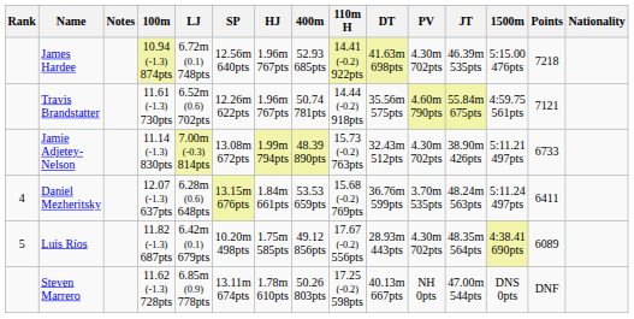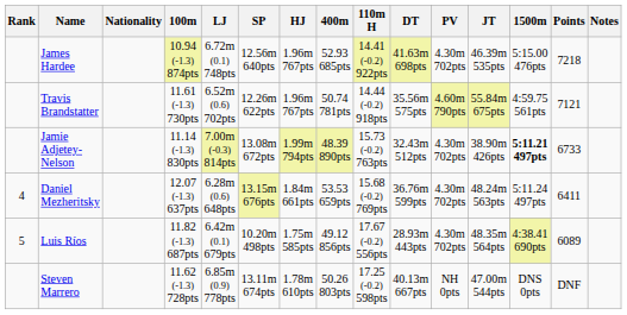 <table class="wikitable sortable" style="text-align:center">
 <tr>
 <th>Rank</th>
 <th>Name</th>
-<th>Notes</th>
+<th>Nationality</th>
 <th>100m</th>
 <th>LJ</th>
 <th>SP</th>
 <th>HJ</th>
 <th>400m</th>
 <th>110m H</th>
 <th>DT</th>
 <th>PV</th>
 <th>JT</th>
 <th>1500m</th>
 <th>Points</th>
-<th>Nationality</th>
+<th>Notes</th>
 </tr>
 <tr>
 <td align=center></td>
 <td align=left><a href='#'>James Hardee</a></td>
-<td></td>
+<td align=left></td>
 <td bgcolor=#F2F5A9>10.94 <small>(-1.3)</small><br> 874pts</td>
 <td>6.72m <small>(0.1)</small><br> 748pts</td>
 <td>12.56m<br> 640pts</td>
 <td>1.96m<br> 767pts</td>
 <td>52.93<br> 685pts</td>
 <td bgcolor=#F2F5A9>14.41 <small>(-0.2)</small><br> 922pts</td>
 <td bgcolor=#F2F5A9>41.63m<br> 698pts</td>
 <td>4.30m<br> 702pts</td>
 <td>46.39m<br> 535pts</td>
 <td>5:15.00<br> 476pts</td>
 <td>7218</td>
-<td align=left></td>
+<td></td>
 </tr>
 <tr>
 <td align=center></td>
 <td align=left><a href='#'>Travis Brandstatter</a></td>
-<td></td>
+<td align=left></td>
 <td>11.61 <small>(-1.3)</small><br> 730pts</td>
 <td>6.52m <small>(0.6)</small><br> 702pts</td>
 <td>12.26m<br> 622pts</td>
 <td>1.96m<br> 767pts</td>
 <td>50.74<br> 781pts</td>
 <td>14.44 <small>(-0.2)</small><br> 918pts</td>
 <td>35.56m<br> 575pts</td>
 <td bgcolor=#F2F5A9>4.60m<br> 790pts</td>
 <td bgcolor=#F2F5A9>55.84m<br> 675pts</td>
 <td>4:59.75<br> 561pts</td>
 <td>7121</td>
-<td align=left></td>
+<td></td>
 </tr>
 <tr>
 <td align=center></td>
 <td align=left><a href='#'>Jamie Adjetey-Nelson</a></td>
-<td></td>
+<td align=left></td>
 <td>11.14 <small>(-1.3)</small><br> 830pts</td>
 <td bgcolor=#F2F5A9>7.00m <small>(-0.3)</small><br> 814pts</td>
 <td>13.08m<br> 672pts</td>
 <td bgcolor=#F2F5A9>1.99m<br> 794pts</td>
 <td bgcolor=#F2F5A9>48.39<br> 890pts</td>
 <td>15.73 <small>(-0.2)</small><br> 763pts</td>
 <td>32.43m<br> 512pts</td>
 <td>4.30m<br> 702pts</td>
 <td>38.90m<br> 426pts</td>
-<td>5:11.21<br> 497pts</td>
+<td><strong>5:11.21<br> 497pts</strong></td>
 <td>6733</td>
-<td align=left></td>
+<td></td>
 </tr>
 <tr>
 <td align=center>4</td>
 <td align=left><a href='#'>Daniel Mezheritsky</a></td>
-<td></td>
+<td align=left></td>
 <td>12.07 <small>(-1.3)</small><br> 637pts</td>
 <td>6.28m <small>(0.6)</small><br> 648pts</td>
 <td bgcolor=#F2F5A9>13.15m<br> 676pts</td>
 <td>1.84m<br> 661pts</td>
 <td>53.53<br> 659pts</td>
 <td>15.68 <small>(-0.2)</small><br> 769pts</td>
 <td>36.76m<br> 599pts</td>
-<td>3.70m<br> 535pts</td>
+<td>4.30m<br> 702pts</td>
 <td>48.24m<br> 563pts</td>
 <td>5:11.24<br> 497pts</td>
 <td>6411</td>
-<td align=left></td>
+<td></td>
 </tr>
 <tr>
 <td align=center>5</td>
 <td align=left><a href='#'>Luis Ríos</a></td>
-<td></td>
+<td align=left></td>
 <td>11.82 <small>(-1.3)</small><br> 687pts</td>
 <td>6.42m <small>(0.1)</small><br> 679pts</td>
 <td>10.20m<br> 498pts</td>
 <td>1.75m<br> 585pts</td>
 <td>49.12<br> 856pts</td>
 <td>17.67 <small>(-0.2)</small><br> 556pts</td>
 <td>28.93m<br> 443pts</td>
 <td>4.30m<br> 702pts</td>
 <td>48.35m<br> 564pts</td>
 <td bgcolor=#F2F5A9>4:38.41<br> 690pts</td>
 <td>6089</td>
-<td align=left></td>
+<td></td>
 </tr>
 <tr>
 <td align=center></td>
 <td align=left><a href='#'>Steven Marrero</a></td>
-<td></td>
+<td align=left></td>
 <td>11.62 <small>(-1.3)</small><br> 728pts</td>
 <td>6.85m <small>(0.9)</small><br> 778pts</td>
 <td>13.11m<br> 674pts</td>
 <td>1.78m<br> 610pts</td>
 <td>50.26<br> 803pts</td>
 <td>17.25 <small>(-0.2)</small><br> 598pts</td>
 <td>40.13m<br> 667pts</td>
 <td>NH<br> 0pts</td>
 <td>47.00m<br> 544pts</td>
 <td>DNS<br> 0pts</td>
 <td>DNF</td>
-<td align=left></td>
+<td></td>
 </tr>
 </table>
